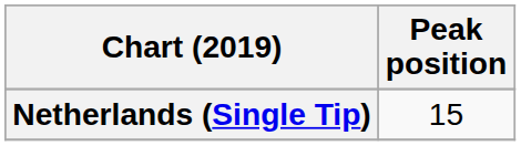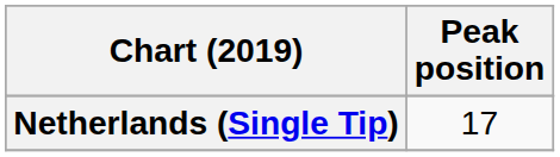 <table class="wikitable sortable plainrowheaders" style="text-align:center">
 <tr>
 <th scope="col">Chart (2019)</th>
 <th scope="col">Peak<br>position</th>
 </tr>
 <tr>
 </tr>
 <tr>
 </tr>
 <tr>
 <th scope="row">Netherlands (<a href='#'>Single Tip</a>)</th>
-<td>15</td>
+<td>17</td>
 </tr>
 <tr>
 </tr>
 </table>
